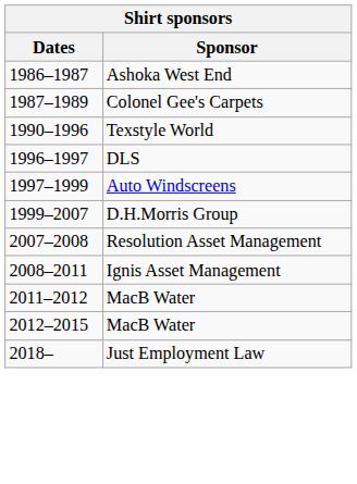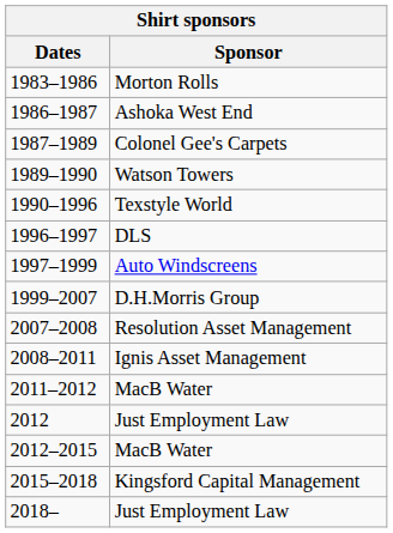 <table class="wikitable collapsible collapsed plainrowheaders" style="width: 25%; text-align: centr; margin-left:1em; float: left">
 <tr>
 <th colspan=2>Shirt sponsors</th>
 </tr>
 <tr>
 <th scope="col">Dates</th>
 <th scope="col">Sponsor</th>
 </tr>
 <tr>
+<td scope="row">1983–1986</td>
+<td>Morton Rolls</td>
+</tr>
+<tr>
 <td scope="row">1986–1987</td>
 <td>Ashoka West End</td>
 </tr>
 <tr>
 <td scope="row">1987–1989</td>
 <td>Colonel Gee's Carpets</td>
+</tr>
+<tr>
+<td scope="row">1989–1990</td>
+<td>Watson Towers</td>
 </tr>
 <tr>
 <td scope="row">1990–1996</td>
 <td>Texstyle World</td>
 </tr>
 <tr>
 <td scope="row">1996–1997</td>
 <td>DLS</td>
 </tr>
 <tr>
 <td scope="row">1997–1999</td>
 <td><a href='#'>Auto Windscreens</a></td>
 </tr>
 <tr>
 <td scope="row">1999–2007</td>
 <td>D.H.Morris Group</td>
 </tr>
 <tr>
 <td scope="row">2007–2008</td>
 <td>Resolution Asset Management</td>
 </tr>
 <tr>
 <td scope="row">2008–2011</td>
 <td>Ignis Asset Management</td>
 </tr>
 <tr>
 <td scope="row">2011–2012</td>
 <td>MacB Water</td>
 </tr>
 <tr>
+<td scope="row">2012</td>
+<td>Just Employment Law</td>
+</tr>
+<tr>
 <td scope="row">2012–2015</td>
 <td>MacB Water</td>
+</tr>
+<tr>
+<td scope="row">2015–2018</td>
+<td>Kingsford Capital Management</td>
 </tr>
 <tr>
 <td scope="row">2018–</td>
 <td>Just Employment Law</td>
 </tr>
 </table>
